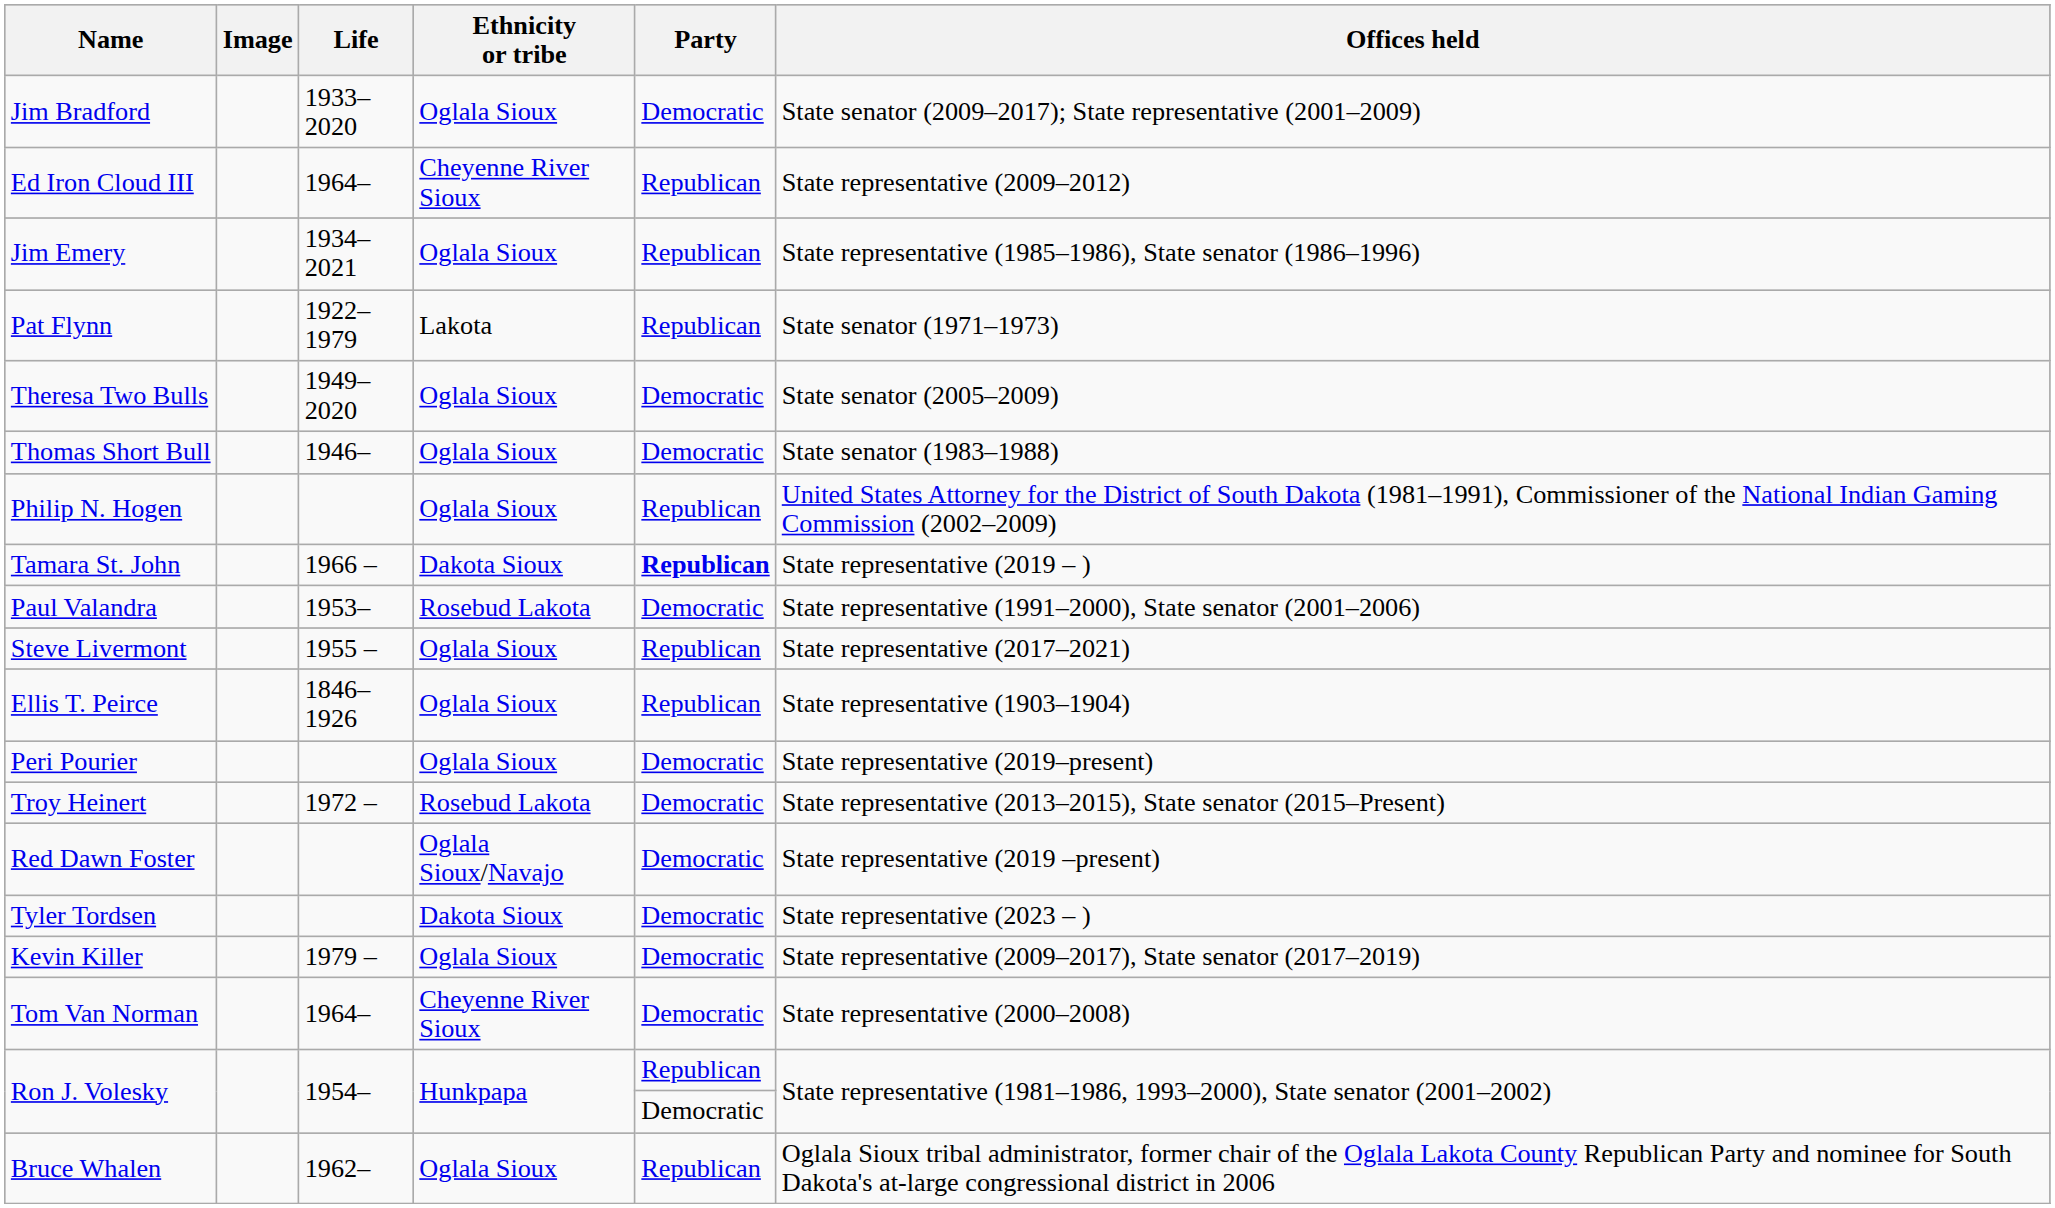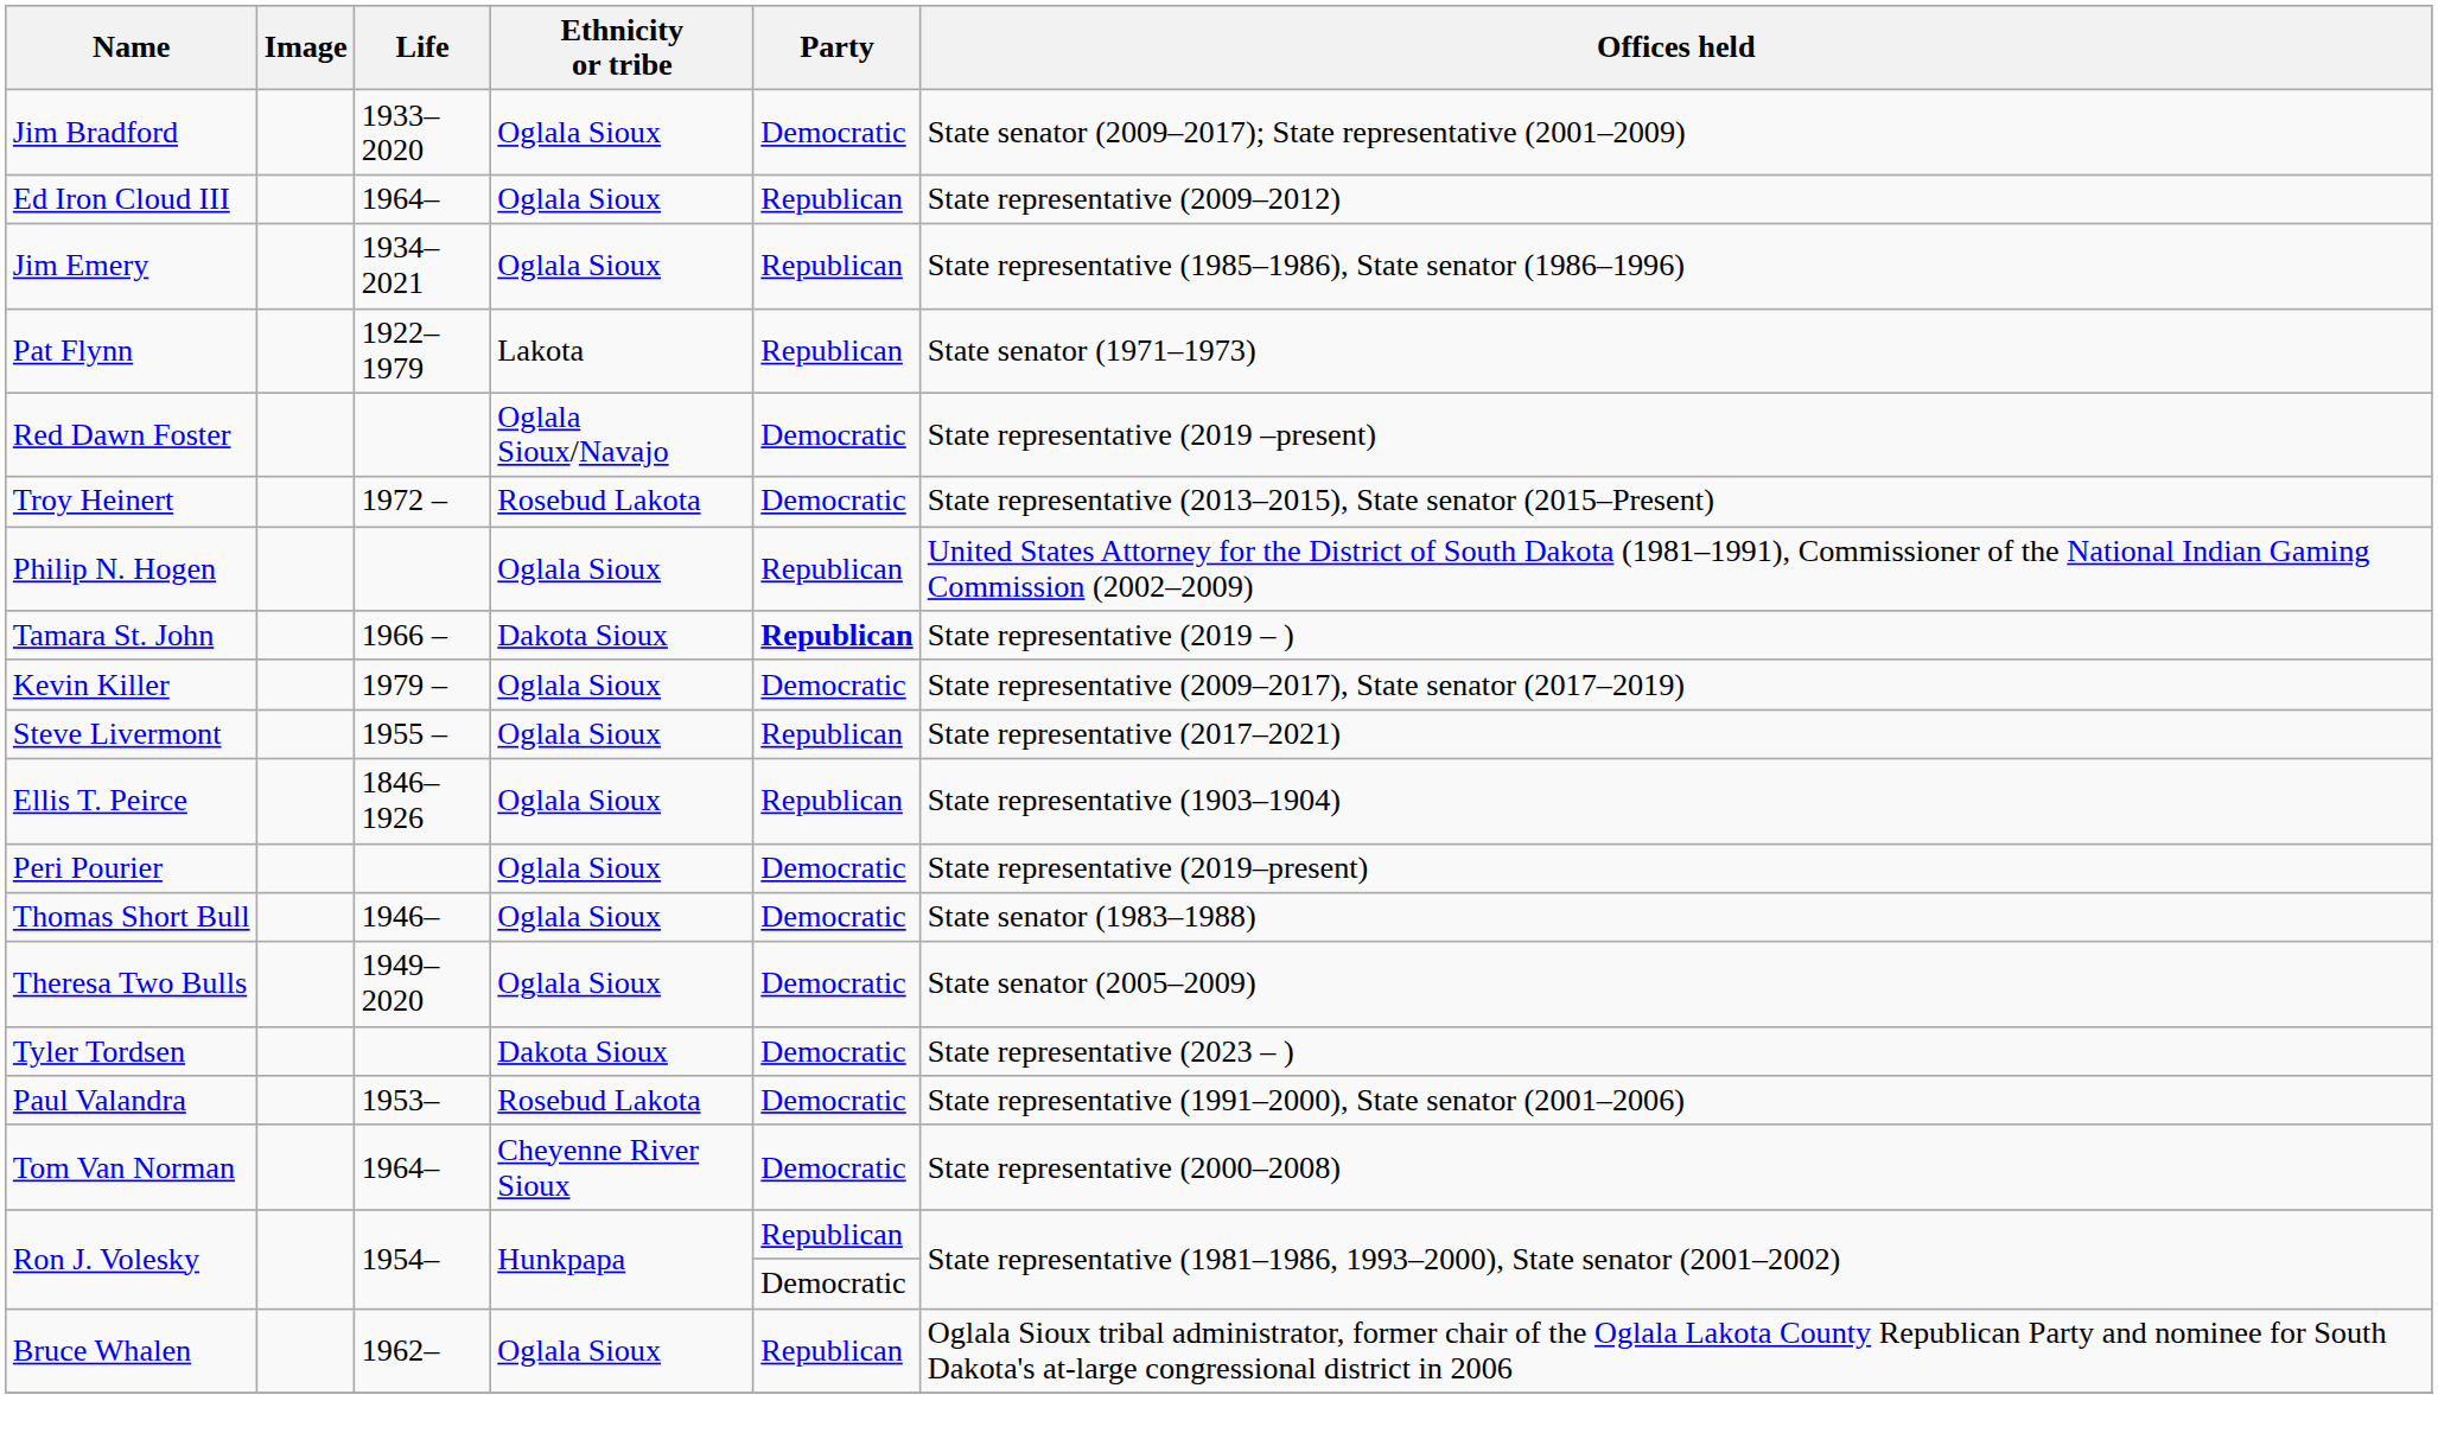 <table class="wikitable">
 <tr>
 <th>Name</th>
 <th>Image</th>
 <th>Life</th>
 <th>Ethnicity<br>or tribe</th>
 <th>Party</th>
 <th>Offices held</th>
 </tr>
 <tr>
 <td style="white-space:nowrap;"><a href='#'>Jim Bradford</a></td>
 <td></td>
 <td>1933–2020</td>
 <td><a href='#'>Oglala Sioux</a></td>
 <td><a href='#'>Democratic</a></td>
 <td>State senator (2009–2017); State representative (2001–2009)</td>
 </tr>
 <tr>
 <td style="white-space:nowrap;"><a href='#'>Ed Iron Cloud III</a></td>
 <td></td>
 <td>1964–</td>
-<td><a href='#'>Cheyenne River Sioux</a></td>
+<td><a href='#'>Oglala Sioux</a></td>
 <td><a href='#'>Republican</a></td>
 <td>State representative (2009–2012)</td>
 </tr>
 <tr>
 <td style="white-space:nowrap;"><a href='#'>Jim Emery</a></td>
 <td></td>
 <td>1934–2021</td>
 <td><a href='#'>Oglala Sioux</a></td>
 <td><a href='#'>Republican</a></td>
 <td>State representative (1985–1986), State senator (1986–1996)</td>
 </tr>
 <tr>
 <td style="white-space:nowrap;"><a href='#'>Pat Flynn</a></td>
 <td></td>
 <td>1922–1979</td>
 <td>Lakota</td>
 <td><a href='#'>Republican</a></td>
 <td>State senator (1971–1973)</td>
 </tr>
 <tr>
-<td style="white-space:nowrap;"><a href='#'>Theresa Two Bulls</a></td>
+<td style="white-space:nowrap;"><a href='#'>Red Dawn Foster</a></td>
 <td></td>
-<td>1949–2020</td>
-<td><a href='#'>Oglala Sioux</a></td>
+<td></td>
+<td><a href='#'>Oglala Sioux</a>/<a href='#'>Navajo</a></td>
 <td><a href='#'>Democratic</a></td>
-<td>State senator (2005–2009)</td>
+<td>State representative (2019 –present)</td>
 </tr>
 <tr>
-<td style="white-space:nowrap;"><a href='#'>Thomas Short Bull</a></td>
+<td style="white-space:nowrap;"><a href='#'>Troy Heinert</a></td>
 <td></td>
-<td>1946–</td>
-<td><a href='#'>Oglala Sioux</a></td>
+<td>1972 –</td>
+<td><a href='#'>Rosebud Lakota</a></td>
 <td><a href='#'>Democratic</a></td>
-<td>State senator (1983–1988)</td>
+<td>State representative (2013–2015), State senator (2015–Present)</td>
 </tr>
 <tr>
 <td style="white-space:nowrap;"><a href='#'>Philip N. Hogen</a></td>
 <td></td>
 <td></td>
 <td><a href='#'>Oglala Sioux</a></td>
 <td><a href='#'>Republican</a></td>
 <td><a href='#'>United States Attorney for the District of South Dakota</a> (1981–1991), Commissioner of the <a href='#'>National Indian Gaming Commission</a> (2002–2009)</td>
 </tr>
 <tr>
 <td style="white-space:nowrap;"><a href='#'>Tamara St. John</a></td>
 <td></td>
 <td>1966 –</td>
 <td><a href='#'>Dakota Sioux</a></td>
 <td><strong><a href='#'>Republican</a></strong></td>
 <td>State representative (2019 – )</td>
 </tr>
 <tr>
-<td style="white-space:nowrap;"><a href='#'>Paul Valandra</a></td>
+<td style="white-space:nowrap;"><a href='#'>Kevin Killer</a></td>
 <td></td>
-<td>1953–</td>
-<td><a href='#'>Rosebud Lakota</a></td>
+<td>1979 –</td>
+<td><a href='#'>Oglala Sioux</a></td>
 <td><a href='#'>Democratic</a></td>
-<td>State representative (1991–2000), State senator (2001–2006)</td>
+<td>State representative (2009–2017), State senator (2017–2019)</td>
 </tr>
 <tr>
 <td style="white-space:nowrap;"><a href='#'>Steve Livermont</a></td>
 <td></td>
 <td>1955 –</td>
 <td><a href='#'>Oglala Sioux</a></td>
 <td><a href='#'>Republican</a></td>
 <td>State representative (2017–2021)</td>
 </tr>
 <tr>
 <td style="white-space:nowrap;"><a href='#'>Ellis T. Peirce</a></td>
 <td></td>
 <td>1846–1926</td>
 <td><a href='#'>Oglala Sioux</a></td>
 <td><a href='#'>Republican</a></td>
 <td>State representative (1903–1904)</td>
 </tr>
 <tr>
 <td style="white-space:nowrap;"><a href='#'>Peri Pourier</a></td>
 <td></td>
 <td></td>
 <td><a href='#'>Oglala Sioux</a></td>
 <td><a href='#'>Democratic</a></td>
 <td>State representative (2019–present)</td>
 </tr>
 <tr>
-<td style="white-space:nowrap;"><a href='#'>Troy Heinert</a></td>
+<td style="white-space:nowrap;"><a href='#'>Thomas Short Bull</a></td>
 <td></td>
-<td>1972 –</td>
-<td><a href='#'>Rosebud Lakota</a></td>
+<td>1946–</td>
+<td><a href='#'>Oglala Sioux</a></td>
 <td><a href='#'>Democratic</a></td>
-<td>State representative (2013–2015), State senator (2015–Present)</td>
+<td>State senator (1983–1988)</td>
 </tr>
 <tr>
-<td style="white-space:nowrap;"><a href='#'>Red Dawn Foster</a></td>
+<td style="white-space:nowrap;"><a href='#'>Theresa Two Bulls</a></td>
 <td></td>
-<td></td>
-<td><a href='#'>Oglala Sioux</a>/<a href='#'>Navajo</a></td>
+<td>1949–2020</td>
+<td><a href='#'>Oglala Sioux</a></td>
 <td><a href='#'>Democratic</a></td>
-<td>State representative (2019 –present)</td>
+<td>State senator (2005–2009)</td>
 </tr>
 <tr>
 <td style="white-space:nowrap;"><a href='#'>Tyler Tordsen</a></td>
 <td></td>
 <td></td>
 <td><a href='#'>Dakota Sioux</a></td>
 <td><a href='#'>Democratic</a></td>
 <td>State representative (2023 – )</td>
 </tr>
 <tr>
-<td style="white-space:nowrap;"><a href='#'>Kevin Killer</a></td>
+<td style="white-space:nowrap;"><a href='#'>Paul Valandra</a></td>
 <td></td>
-<td>1979 –</td>
-<td><a href='#'>Oglala Sioux</a></td>
+<td>1953–</td>
+<td><a href='#'>Rosebud Lakota</a></td>
 <td><a href='#'>Democratic</a></td>
-<td>State representative (2009–2017), State senator (2017–2019)</td>
+<td>State representative (1991–2000), State senator (2001–2006)</td>
 </tr>
 <tr>
 <td style="white-space:nowrap;"><a href='#'>Tom Van Norman</a></td>
 <td></td>
 <td>1964–</td>
 <td><a href='#'>Cheyenne River Sioux</a></td>
 <td><a href='#'>Democratic</a></td>
 <td>State representative (2000–2008)</td>
 </tr>
 <tr>
 <td rowspan="2"><a href='#'>Ron J. Volesky</a></td>
 <td rowspan="2"></td>
 <td rowspan="2">1954–</td>
 <td rowspan="2"><a href='#'>Hunkpapa</a></td>
 <td><a href='#'>Republican</a></td>
 <td rowspan="2">State representative (1981–1986, 1993–2000), State senator (2001–2002)</td>
 </tr>
 <tr>
 <td>Democratic</td>
 </tr>
 <tr>
 <td style="white-space:nowrap;"><a href='#'>Bruce Whalen</a></td>
 <td></td>
 <td>1962–</td>
 <td><a href='#'>Oglala Sioux</a></td>
 <td><a href='#'>Republican</a></td>
 <td>Oglala Sioux tribal administrator, former chair of the <a href='#'>Oglala Lakota County</a> Republican Party and nominee for South Dakota's at-large congressional district in 2006</td>
 </tr>
 <tr>
 </tr>
 </table>
